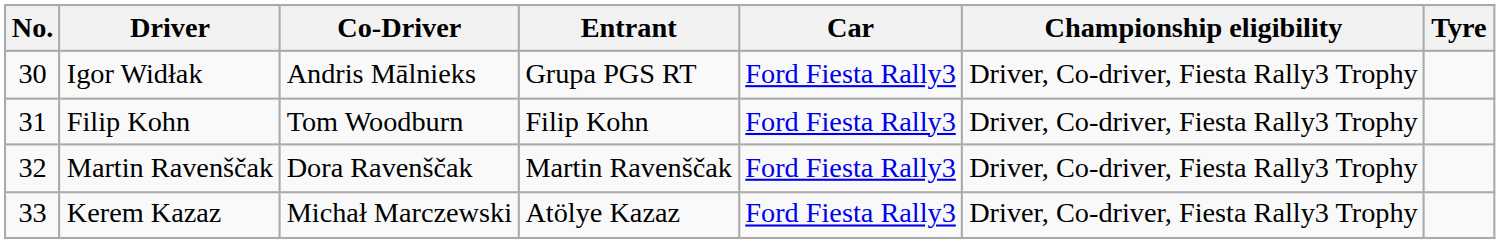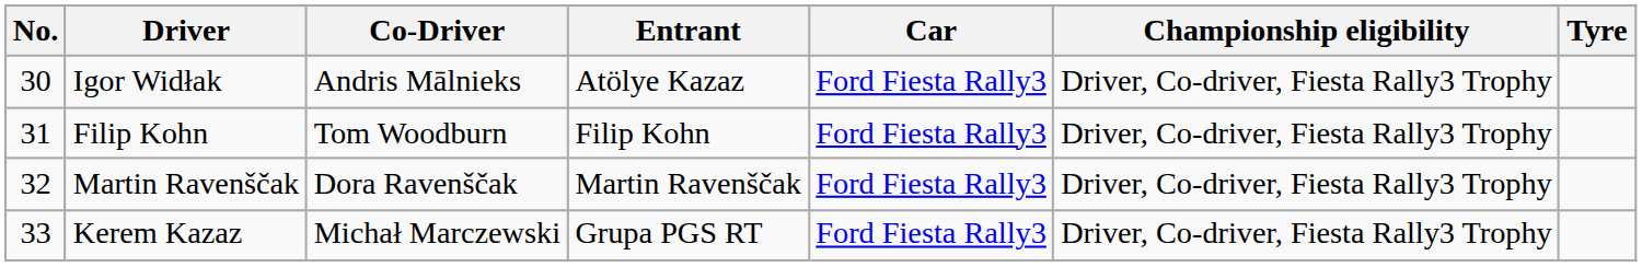 <table class="wikitable" style="font-size: 85%;">
 <tr>
 <th>No.</th>
 <th>Driver</th>
 <th>Co-Driver</th>
 <th>Entrant</th>
 <th>Car</th>
 <th>Championship eligibility</th>
 <th>Tyre</th>
 </tr>
 <tr>
 <td align="center">30</td>
 <td> Igor Widłak</td>
 <td> Andris Mālnieks</td>
-<td> Grupa PGS RT</td>
+<td> Atölye Kazaz</td>
 <td><a href='#'>Ford Fiesta Rally3</a></td>
 <td>Driver, Co-driver, Fiesta Rally3 Trophy</td>
 <td align="center"></td>
 </tr>
 <tr>
 <td align="center">31</td>
 <td> Filip Kohn</td>
 <td> Tom Woodburn</td>
 <td> Filip Kohn</td>
 <td><a href='#'>Ford Fiesta Rally3</a></td>
 <td>Driver, Co-driver, Fiesta Rally3 Trophy</td>
 <td align="center"></td>
 </tr>
 <tr>
 <td align="center">32</td>
 <td> Martin Ravenščak</td>
 <td> Dora Ravenščak</td>
 <td> Martin Ravenščak</td>
 <td><a href='#'>Ford Fiesta Rally3</a></td>
 <td>Driver, Co-driver, Fiesta Rally3 Trophy</td>
 <td align="center"></td>
 </tr>
 <tr>
 <td align="center">33</td>
 <td> Kerem Kazaz</td>
 <td> Michał Marczewski</td>
-<td> Atölye Kazaz</td>
+<td> Grupa PGS RT</td>
 <td><a href='#'>Ford Fiesta Rally3</a></td>
 <td>Driver, Co-driver, Fiesta Rally3 Trophy</td>
 <td align="center"></td>
 </tr>
 </table>
